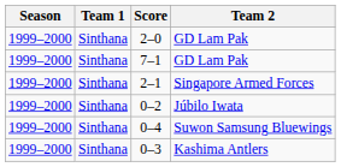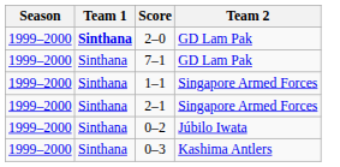 <table class="wikitable">
 <tr>
 <th>Season</th>
 <th>Team 1</th>
 <th>Score</th>
 <th>Team 2</th>
 </tr>
 <tr>
 <td><a href='#'>1999–2000</a></td>
-<td> <a href='#'>Sinthana</a></td>
+<td><strong> <a href='#'>Sinthana</a></strong></td>
 <td style="text-align: center">2–0</td>
 <td> <a href='#'>GD Lam Pak</a></td>
 </tr>
 <tr>
 <td><a href='#'>1999–2000</a></td>
 <td> <a href='#'>Sinthana</a></td>
 <td style="text-align: center">7–1</td>
 <td> <a href='#'>GD Lam Pak</a></td>
+</tr>
+<tr>
+<td><a href='#'>1999–2000</a></td>
+<td> <a href='#'>Sinthana</a></td>
+<td style="text-align: center">1–1</td>
+<td> <a href='#'>Singapore Armed Forces</a></td>
 </tr>
 <tr>
 <td><a href='#'>1999–2000</a></td>
 <td> <a href='#'>Sinthana</a></td>
 <td style="text-align: center">2–1</td>
 <td> <a href='#'>Singapore Armed Forces</a></td>
 </tr>
 <tr>
 <td><a href='#'>1999–2000</a></td>
 <td> <a href='#'>Sinthana</a></td>
 <td style="text-align: center">0–2</td>
 <td> <a href='#'>Júbilo Iwata</a></td>
 </tr>
 <tr>
 <td><a href='#'>1999–2000</a></td>
 <td> <a href='#'>Sinthana</a></td>
-<td style="text-align: center">0–4</td>
-<td> <a href='#'>Suwon Samsung Bluewings</a></td>
-</tr>
-<tr>
-<td><a href='#'>1999–2000</a></td>
-<td> <a href='#'>Sinthana</a></td>
 <td style="text-align: center">0–3</td>
 <td> <a href='#'>Kashima Antlers</a></td>
 </tr>
 </table>
